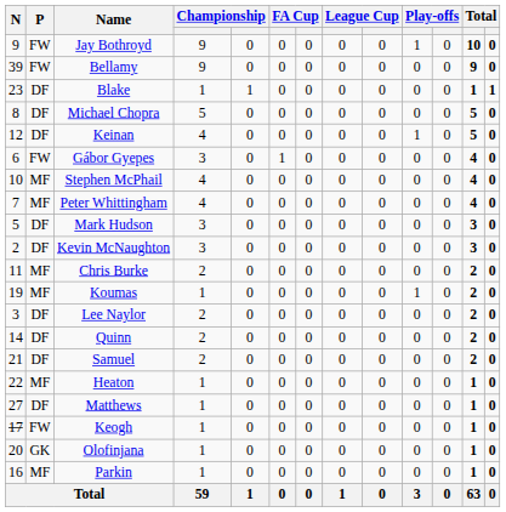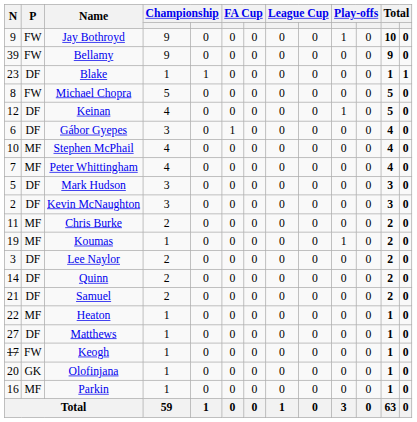 <table class="wikitable sortable" style="text-align: center;">
 <tr>
 <th rowspan="2">N</th>
 <th rowspan="2">P</th>
 <th rowspan="2">Name</th>
 <th class="unsortable" colspan="2"><a href='#'>Championship</a></th>
 <th class="unsortable" colspan="2"><a href='#'>FA Cup</a></th>
 <th class="unsortable" colspan="2"><a href='#'>League Cup</a></th>
 <th class="unsortable" colspan="2"><a href='#'>Play-offs</a></th>
 <th class="unsortable" colspan="2">Total</th>
 </tr>
 <tr>
 <th class="sortable"></th>
 <th class="sortable"></th>
 <th class="sortable"></th>
 <th class="sortable"></th>
 <th class="sortable"></th>
 <th class="sortable"></th>
 <th class="sortable"></th>
 <th class="sortable"></th>
 <th class="sortable"></th>
 <th class="sortable"></th>
 </tr>
 <tr>
 <td>9</td>
 <td>FW</td>
 <td><a href='#'>Jay Bothroyd</a></td>
 <td>9</td>
 <td>0</td>
 <td>0</td>
 <td>0</td>
 <td>0</td>
 <td>0</td>
 <td>1</td>
 <td>0</td>
 <td><strong>10</strong></td>
 <td><strong>0</strong></td>
 </tr>
 <tr>
 <td>39</td>
 <td>FW</td>
 <td><a href='#'>Bellamy</a></td>
 <td>9</td>
 <td>0</td>
 <td>0</td>
 <td>0</td>
 <td>0</td>
 <td>0</td>
 <td>0</td>
 <td>0</td>
 <td><strong>9</strong></td>
 <td><strong>0</strong></td>
 </tr>
 <tr>
 <td>23</td>
 <td>DF</td>
 <td><a href='#'>Blake</a></td>
 <td>1</td>
 <td>1</td>
 <td>0</td>
 <td>0</td>
 <td>0</td>
 <td>0</td>
 <td>0</td>
 <td>0</td>
 <td><strong>1</strong></td>
 <td><strong>1</strong></td>
 </tr>
 <tr>
 <td>8</td>
-<td>DF</td>
+<td>FW</td>
 <td><a href='#'>Michael Chopra</a></td>
 <td>5</td>
 <td>0</td>
 <td>0</td>
 <td>0</td>
 <td>0</td>
 <td>0</td>
 <td>0</td>
 <td>0</td>
 <td><strong>5</strong></td>
 <td><strong>0</strong></td>
 </tr>
 <tr>
 <td>12</td>
 <td>DF</td>
 <td><a href='#'>Keinan</a></td>
 <td>4</td>
 <td>0</td>
 <td>0</td>
 <td>0</td>
 <td>0</td>
 <td>0</td>
 <td>1</td>
 <td>0</td>
 <td><strong>5</strong></td>
 <td><strong>0</strong></td>
 </tr>
 <tr>
 <td>6</td>
-<td>FW</td>
+<td>DF</td>
 <td><a href='#'>Gábor Gyepes</a></td>
 <td>3</td>
 <td>0</td>
 <td>1</td>
 <td>0</td>
 <td>0</td>
 <td>0</td>
 <td>0</td>
 <td>0</td>
 <td><strong>4</strong></td>
 <td><strong>0</strong></td>
 </tr>
 <tr>
 <td>10</td>
 <td>MF</td>
 <td><a href='#'>Stephen McPhail</a></td>
 <td>4</td>
 <td>0</td>
 <td>0</td>
 <td>0</td>
 <td>0</td>
 <td>0</td>
 <td>0</td>
 <td>0</td>
 <td><strong>4</strong></td>
 <td><strong>0</strong></td>
 </tr>
 <tr>
 <td>7</td>
 <td>MF</td>
 <td><a href='#'>Peter Whittingham</a></td>
 <td>4</td>
 <td>0</td>
 <td>0</td>
 <td>0</td>
 <td>0</td>
 <td>0</td>
 <td>0</td>
 <td>0</td>
 <td><strong>4</strong></td>
 <td><strong>0</strong></td>
 </tr>
 <tr>
 <td>5</td>
 <td>DF</td>
 <td><a href='#'>Mark Hudson</a></td>
 <td>3</td>
 <td>0</td>
 <td>0</td>
 <td>0</td>
 <td>0</td>
 <td>0</td>
 <td>0</td>
 <td>0</td>
 <td><strong>3</strong></td>
 <td><strong>0</strong></td>
 </tr>
 <tr>
 <td>2</td>
 <td>DF</td>
 <td><a href='#'>Kevin McNaughton</a></td>
 <td>3</td>
 <td>0</td>
 <td>0</td>
 <td>0</td>
 <td>0</td>
 <td>0</td>
 <td>0</td>
 <td>0</td>
 <td><strong>3</strong></td>
 <td><strong>0</strong></td>
 </tr>
 <tr>
 <td>11</td>
 <td>MF</td>
 <td><a href='#'>Chris Burke</a></td>
 <td>2</td>
 <td>0</td>
 <td>0</td>
 <td>0</td>
 <td>0</td>
 <td>0</td>
 <td>0</td>
 <td>0</td>
 <td><strong>2</strong></td>
 <td><strong>0</strong></td>
 </tr>
 <tr>
 <td>19</td>
 <td>MF</td>
 <td><a href='#'>Koumas</a></td>
 <td>1</td>
 <td>0</td>
 <td>0</td>
 <td>0</td>
 <td>0</td>
 <td>0</td>
 <td>1</td>
 <td>0</td>
 <td><strong>2</strong></td>
 <td><strong>0</strong></td>
 </tr>
 <tr>
 <td>3</td>
 <td>DF</td>
 <td><a href='#'>Lee Naylor</a></td>
 <td>2</td>
 <td>0</td>
 <td>0</td>
 <td>0</td>
 <td>0</td>
 <td>0</td>
 <td>0</td>
 <td>0</td>
 <td><strong>2</strong></td>
 <td><strong>0</strong></td>
 </tr>
 <tr>
 <td>14</td>
 <td>DF</td>
 <td><a href='#'>Quinn</a></td>
 <td>2</td>
 <td>0</td>
 <td>0</td>
 <td>0</td>
 <td>0</td>
 <td>0</td>
 <td>0</td>
 <td>0</td>
 <td><strong>2</strong></td>
 <td><strong>0</strong></td>
 </tr>
 <tr>
 <td>21</td>
 <td>DF</td>
 <td><a href='#'>Samuel</a></td>
 <td>2</td>
 <td>0</td>
 <td>0</td>
 <td>0</td>
 <td>0</td>
 <td>0</td>
 <td>0</td>
 <td>0</td>
 <td><strong>2</strong></td>
 <td><strong>0</strong></td>
 </tr>
 <tr>
 <td>22</td>
 <td>MF</td>
 <td><a href='#'>Heaton</a></td>
 <td>1</td>
 <td>0</td>
 <td>0</td>
 <td>0</td>
 <td>0</td>
 <td>0</td>
 <td>0</td>
 <td>0</td>
 <td><strong>1</strong></td>
 <td><strong>0</strong></td>
 </tr>
 <tr>
 <td>27</td>
 <td>DF</td>
 <td><a href='#'>Matthews</a></td>
 <td>1</td>
 <td>0</td>
 <td>0</td>
 <td>0</td>
 <td>0</td>
 <td>0</td>
 <td>0</td>
 <td>0</td>
 <td><strong>1</strong></td>
 <td><strong>0</strong></td>
 </tr>
 <tr>
 <td><s>17</s></td>
 <td>FW</td>
 <td><a href='#'>Keogh</a></td>
 <td>1</td>
 <td>0</td>
 <td>0</td>
 <td>0</td>
 <td>0</td>
 <td>0</td>
 <td>0</td>
 <td>0</td>
 <td><strong>1</strong></td>
 <td><strong>0</strong></td>
 </tr>
 <tr>
 <td>20</td>
 <td>GK</td>
 <td><a href='#'>Olofinjana</a></td>
 <td>1</td>
 <td>0</td>
 <td>0</td>
 <td>0</td>
 <td>0</td>
 <td>0</td>
 <td>0</td>
 <td>0</td>
 <td><strong>1</strong></td>
 <td><strong>0</strong></td>
 </tr>
 <tr>
 <td>16</td>
 <td>MF</td>
 <td><a href='#'>Parkin</a></td>
 <td>1</td>
 <td>0</td>
 <td>0</td>
 <td>0</td>
 <td>0</td>
 <td>0</td>
 <td>0</td>
 <td>0</td>
 <td><strong>1</strong></td>
 <td><strong>0</strong></td>
 </tr>
 <tr>
 <th colspan="3">Total</th>
 <th>59</th>
 <th>1</th>
 <th>0</th>
 <th>0</th>
 <th>1</th>
 <th>0</th>
 <th>3</th>
 <th>0</th>
 <th>63</th>
 <th>0</th>
 </tr>
 </table>
